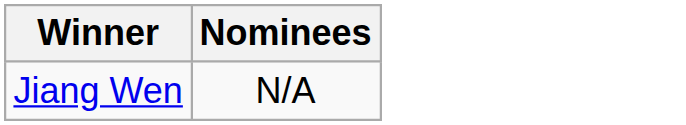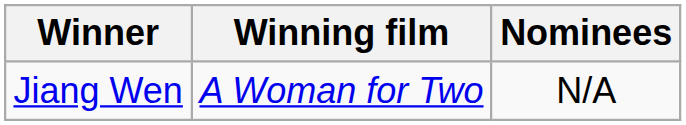 <table class="wikitable">
 <tr>
 <th>Winner</th>
+<th>Winning film</th>
 <th>Nominees</th>
 </tr>
 <tr>
 <td><a href='#'>Jiang Wen</a></td>
+<td><em><a href='#'>A Woman for Two</a></em></td>
 <td align="center" valign="top">N/A</td>
 </tr>
 </table>
